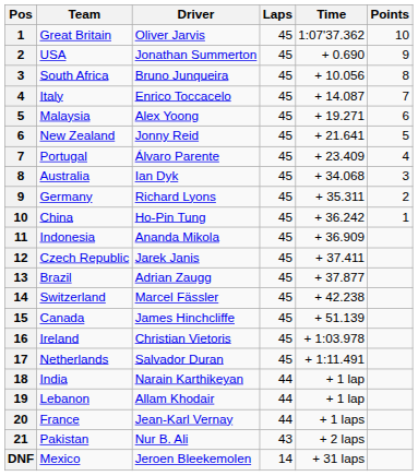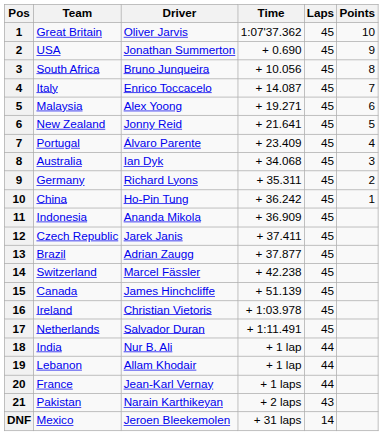 <table class="wikitable">
 <tr>
 <th>Pos</th>
 <th>Team</th>
 <th>Driver</th>
+<th>Time</th>
 <th>Laps</th>
-<th>Time</th>
 <th>Points</th>
 </tr>
 <tr>
 <th>1</th>
 <td> <a href='#'>Great Britain</a></td>
 <td><a href='#'>Oliver Jarvis</a></td>
+<td align="right">1:07'37.362</td>
 <td align="right">45</td>
-<td align="right">1:07'37.362</td>
 <td align="right">10</td>
 </tr>
 <tr>
 <th>2</th>
 <td> <a href='#'>USA</a></td>
 <td><a href='#'>Jonathan Summerton</a></td>
+<td align="right">+ 0.690</td>
 <td align="right">45</td>
-<td align="right">+ 0.690</td>
 <td align="right">9</td>
 </tr>
 <tr>
 <th>3</th>
 <td> <a href='#'>South Africa</a></td>
 <td><a href='#'>Bruno Junqueira</a></td>
+<td align="right">+ 10.056</td>
 <td align="right">45</td>
-<td align="right">+ 10.056</td>
 <td align="right">8</td>
 </tr>
 <tr>
 <th>4</th>
 <td> <a href='#'>Italy</a></td>
 <td><a href='#'>Enrico Toccacelo</a></td>
+<td align="right">+ 14.087</td>
 <td align="right">45</td>
-<td align="right">+ 14.087</td>
 <td align="right">7</td>
 </tr>
 <tr>
 <th>5</th>
 <td> <a href='#'>Malaysia</a></td>
 <td><a href='#'>Alex Yoong</a></td>
+<td align="right">+ 19.271</td>
 <td align="right">45</td>
-<td align="right">+ 19.271</td>
 <td align="right">6</td>
 </tr>
 <tr>
 <th>6</th>
 <td> <a href='#'>New Zealand</a></td>
 <td><a href='#'>Jonny Reid</a></td>
+<td align="right">+ 21.641</td>
 <td align="right">45</td>
-<td align="right">+ 21.641</td>
 <td align="right">5</td>
 </tr>
 <tr>
 <th>7</th>
 <td> <a href='#'>Portugal</a></td>
 <td><a href='#'>Álvaro Parente</a></td>
+<td align="right">+ 23.409</td>
 <td align="right">45</td>
-<td align="right">+ 23.409</td>
 <td align="right">4</td>
 </tr>
 <tr>
 <th>8</th>
 <td> <a href='#'>Australia</a></td>
 <td><a href='#'>Ian Dyk</a></td>
+<td align="right">+ 34.068</td>
 <td align="right">45</td>
-<td align="right">+ 34.068</td>
 <td align="right">3</td>
 </tr>
 <tr>
 <th>9</th>
 <td> <a href='#'>Germany</a></td>
 <td><a href='#'>Richard Lyons</a></td>
+<td align="right">+ 35.311</td>
 <td align="right">45</td>
-<td align="right">+ 35.311</td>
 <td align="right">2</td>
 </tr>
 <tr>
 <th>10</th>
 <td> <a href='#'>China</a></td>
 <td><a href='#'>Ho-Pin Tung</a></td>
+<td align="right">+ 36.242</td>
 <td align="right">45</td>
-<td align="right">+ 36.242</td>
 <td align="right">1</td>
 </tr>
 <tr>
 <th>11</th>
 <td> <a href='#'>Indonesia</a></td>
 <td><a href='#'>Ananda Mikola</a></td>
+<td align="right">+ 36.909</td>
 <td align="right">45</td>
-<td align="right">+ 36.909</td>
 <td align="right"></td>
 </tr>
 <tr>
 <th>12</th>
 <td> <a href='#'>Czech Republic</a></td>
 <td><a href='#'>Jarek Janis</a></td>
+<td align="right">+ 37.411</td>
 <td align="right">45</td>
-<td align="right">+ 37.411</td>
 <td align="right"></td>
 </tr>
 <tr>
 <th>13</th>
 <td> <a href='#'>Brazil</a></td>
 <td><a href='#'>Adrian Zaugg</a></td>
+<td align="right">+ 37.877</td>
 <td align="right">45</td>
-<td align="right">+ 37.877</td>
 <td align="right"></td>
 </tr>
 <tr>
 <th>14</th>
 <td> <a href='#'>Switzerland</a></td>
 <td><a href='#'>Marcel Fässler</a></td>
+<td align="right">+ 42.238</td>
 <td align="right">45</td>
-<td align="right">+ 42.238</td>
 <td align="right"></td>
 </tr>
 <tr>
 <th>15</th>
 <td> <a href='#'>Canada</a></td>
 <td><a href='#'>James Hinchcliffe</a></td>
+<td align="right">+ 51.139</td>
 <td align="right">45</td>
-<td align="right">+ 51.139</td>
 <td align="right"></td>
 </tr>
 <tr>
 <th>16</th>
 <td> <a href='#'>Ireland</a></td>
 <td><a href='#'>Christian Vietoris</a></td>
+<td align="right">+ 1:03.978</td>
 <td align="right">45</td>
-<td align="right">+ 1:03.978</td>
 <td align="right"></td>
 </tr>
 <tr>
 <th>17</th>
 <td> <a href='#'>Netherlands</a></td>
 <td><a href='#'>Salvador Duran</a></td>
+<td align="right">+ 1:11.491</td>
 <td align="right">45</td>
-<td align="right">+ 1:11.491</td>
 <td align="right"></td>
 </tr>
 <tr>
 <th>18</th>
 <td> <a href='#'>India</a></td>
-<td><a href='#'>Narain Karthikeyan</a></td>
+<td><a href='#'>Nur B. Ali</a></td>
+<td align="right">+ 1 lap</td>
 <td align="right">44</td>
-<td align="right">+ 1 lap</td>
 <td align="right"></td>
 </tr>
 <tr>
 <th>19</th>
 <td> <a href='#'>Lebanon</a></td>
 <td><a href='#'>Allam Khodair</a></td>
+<td align="right">+ 1 lap</td>
 <td align="right">44</td>
-<td align="right">+ 1 lap</td>
 <td align="right"></td>
 </tr>
 <tr>
 <th>20</th>
 <td> <a href='#'>France</a></td>
 <td><a href='#'>Jean-Karl Vernay</a></td>
+<td align="right">+ 1 laps</td>
 <td align="right">44</td>
-<td align="right">+ 1 laps</td>
 <td align="right"></td>
 </tr>
 <tr>
 <th>21</th>
 <td> <a href='#'>Pakistan</a></td>
-<td><a href='#'>Nur B. Ali</a></td>
+<td><a href='#'>Narain Karthikeyan</a></td>
+<td align="right">+ 2 laps</td>
 <td align="right">43</td>
-<td align="right">+ 2 laps</td>
 <td align="right"></td>
 </tr>
 <tr>
 <th>DNF</th>
 <td> <a href='#'>Mexico</a></td>
 <td><a href='#'>Jeroen Bleekemolen</a></td>
+<td align="right">+ 31 laps</td>
 <td align="right">14</td>
-<td align="right">+ 31 laps</td>
 <td align="right"></td>
 </tr>
 </table>
